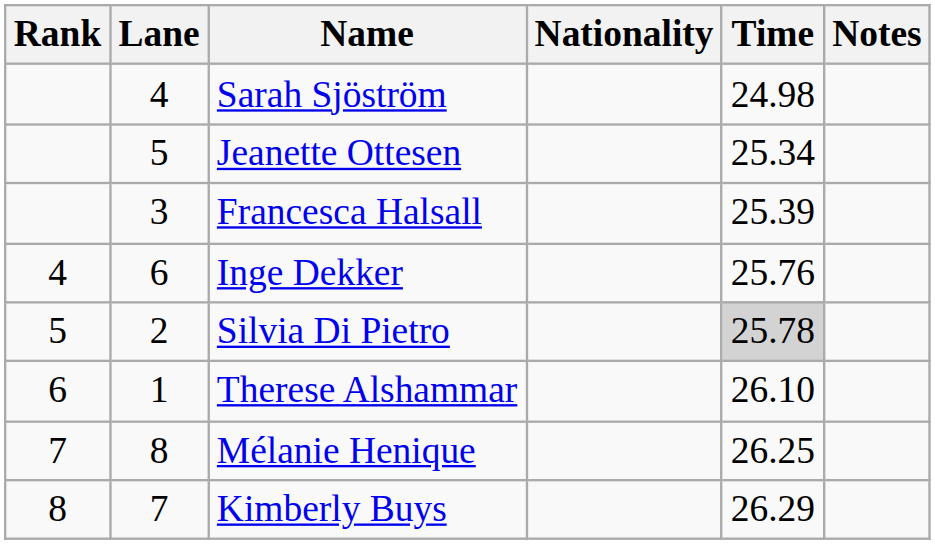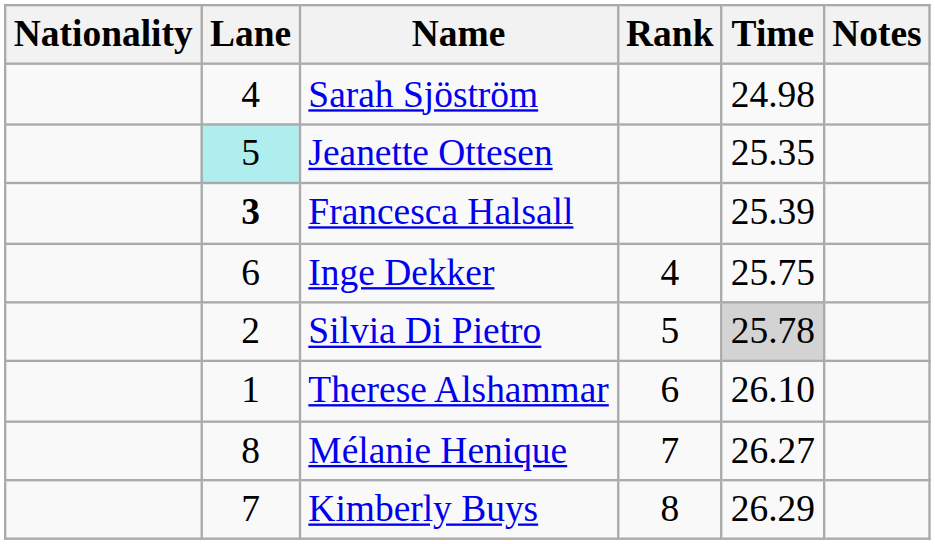 <table class="wikitable sortable" style="text-align:center">
 <tr>
-<th>Rank</th>
+<th>Nationality</th>
 <th>Lane</th>
 <th>Name</th>
-<th>Nationality</th>
+<th>Rank</th>
 <th>Time</th>
 <th>Notes</th>
 </tr>
 <tr>
-<td></td>
+<td align=left></td>
 <td>4</td>
 <td align=left><a href='#'>Sarah Sjöström</a></td>
-<td align=left></td>
+<td></td>
 <td>24.98</td>
 <td></td>
 </tr>
 <tr>
+<td align=left></td>
+<td style="background: paleturquoise;">5</td>
+<td align=left><a href='#'>Jeanette Ottesen</a></td>
 <td></td>
-<td>5</td>
-<td align=left><a href='#'>Jeanette Ottesen</a></td>
-<td align=left></td>
-<td>25.34</td>
+<td>25.35</td>
 <td></td>
 </tr>
 <tr>
+<td align=left></td>
+<td><strong>3</strong></td>
+<td align=left><a href='#'>Francesca Halsall</a></td>
 <td></td>
-<td>3</td>
-<td align=left><a href='#'>Francesca Halsall</a></td>
-<td align=left></td>
 <td>25.39</td>
 <td></td>
 </tr>
 <tr>
-<td>4</td>
+<td align=left></td>
 <td>6</td>
 <td align=left><a href='#'>Inge Dekker</a></td>
-<td align=left></td>
-<td>25.76</td>
+<td>4</td>
+<td>25.75</td>
 <td></td>
 </tr>
 <tr>
-<td>5</td>
+<td align=left></td>
 <td>2</td>
 <td align=left><a href='#'>Silvia Di Pietro</a></td>
-<td align=left></td>
+<td>5</td>
 <td style="background: lightgrey;">25.78</td>
 <td></td>
 </tr>
 <tr>
-<td>6</td>
+<td align=left></td>
 <td>1</td>
 <td align=left><a href='#'>Therese Alshammar</a></td>
-<td align=left></td>
+<td>6</td>
 <td>26.10</td>
 <td></td>
 </tr>
 <tr>
-<td>7</td>
+<td align=left></td>
 <td>8</td>
 <td align=left><a href='#'>Mélanie Henique</a></td>
-<td align=left></td>
-<td>26.25</td>
+<td>7</td>
+<td>26.27</td>
 <td></td>
 </tr>
 <tr>
-<td>8</td>
+<td align=left></td>
 <td>7</td>
 <td align=left><a href='#'>Kimberly Buys</a></td>
-<td align=left></td>
+<td>8</td>
 <td>26.29</td>
 <td></td>
 </tr>
 </table>
